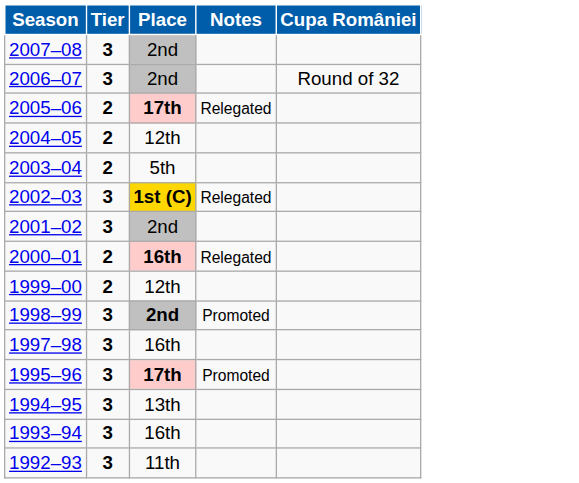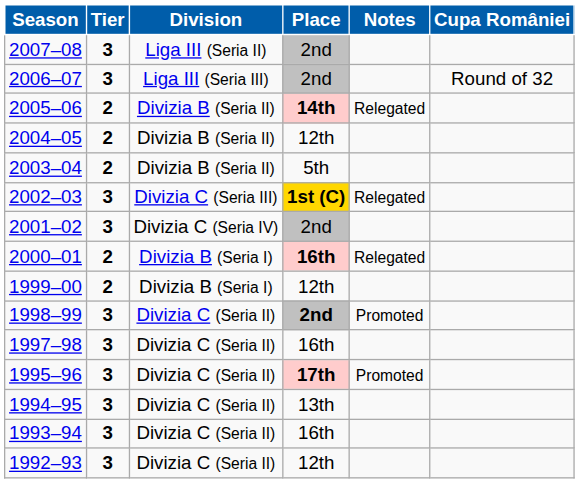 <table class="wikitable" style="text-align:center; font-size:90%">
 <tr>
 <th style="background:#005daa;color:#ffffff;border:1px solid #ffffff;">Season</th>
 <th style="background:#005daa;color:#ffffff;border:1px solid #ffffff;">Tier</th>
+<th style="background:#005daa;color:#ffffff;border:1px solid #ffffff;">Division</th>
 <th style="background:#005daa;color:#ffffff;border:1px solid #ffffff;">Place</th>
 <th style="background:#005daa;color:#ffffff;border:1px solid #ffffff;">Notes</th>
 <th style="background:#005daa;color:#ffffff;border:1px solid #ffffff;">Cupa României</th>
 </tr>
 <tr>
 <td><a href='#'>2007–08</a></td>
 <td><strong>3</strong></td>
+<td><a href='#'>Liga III</a> <small>(Seria II)</small></td>
 <td align=center bgcolor=silver>2nd</td>
 <td></td>
 <td></td>
 </tr>
 <tr>
 <td><a href='#'>2006–07</a></td>
 <td><strong>3</strong></td>
+<td><a href='#'>Liga III</a> <small>(Seria III)</small></td>
 <td align=center bgcolor=silver>2nd</td>
 <td></td>
 <td>Round of 32</td>
 </tr>
 <tr>
 <td><a href='#'>2005–06</a></td>
 <td><strong>2</strong></td>
-<td align=center bgcolor=#FFCCCC><strong>17th</strong></td>
+<td><a href='#'>Divizia B</a> <small>(Seria II)</small></td>
+<td align=center bgcolor=#FFCCCC><strong>14th</strong></td>
 <td><small>Relegated</small></td>
 <td></td>
 </tr>
 <tr>
 <td><a href='#'>2004–05</a></td>
 <td><strong>2</strong></td>
+<td>Divizia B <small>(Seria II)</small></td>
 <td>12th</td>
 <td></td>
 <td></td>
 </tr>
 <tr>
 <td><a href='#'>2003–04</a></td>
 <td><strong>2</strong></td>
+<td>Divizia B <small>(Seria II)</small></td>
 <td>5th</td>
 <td></td>
 <td></td>
 </tr>
 <tr>
 <td><a href='#'>2002–03</a></td>
 <td><strong>3</strong></td>
+<td><a href='#'>Divizia C</a> <small>(Seria III)</small></td>
 <td align=center bgcolor=gold><strong>1st (C)</strong></td>
 <td><small>Relegated</small></td>
 <td></td>
 </tr>
 <tr>
 <td><a href='#'>2001–02</a></td>
 <td><strong>3</strong></td>
+<td>Divizia C <small>(Seria IV)</small></td>
 <td align=center bgcolor=silver>2nd</td>
 <td></td>
 <td></td>
 </tr>
 <tr>
 <td><a href='#'>2000–01</a></td>
 <td><strong>2</strong></td>
+<td><a href='#'>Divizia B</a> <small>(Seria I)</small></td>
 <td align=center bgcolor=#FFCCCC><strong>16th</strong></td>
 <td><small>Relegated</small></td>
 <td></td>
 </tr>
 <tr>
 <td><a href='#'>1999–00</a></td>
 <td><strong>2</strong></td>
+<td>Divizia B <small>(Seria I)</small></td>
 <td>12th</td>
 <td></td>
 <td></td>
 </tr>
 <tr>
 <td><a href='#'>1998–99</a></td>
 <td><strong>3</strong></td>
+<td><a href='#'>Divizia C</a> <small>(Seria II)</small></td>
 <td align=center bgcolor=silver><strong>2nd</strong></td>
 <td><small>Promoted</small></td>
 <td></td>
 </tr>
 <tr>
 <td><a href='#'>1997–98</a></td>
 <td><strong>3</strong></td>
+<td>Divizia C <small>(Seria II)</small></td>
 <td>16th</td>
 <td></td>
 <td></td>
 </tr>
 <tr>
 <td><a href='#'>1995–96</a></td>
 <td><strong>3</strong></td>
+<td>Divizia C <small>(Seria II)</small></td>
 <td align=center bgcolor=#FFCCCC><strong>17th</strong></td>
 <td><small>Promoted</small></td>
 <td></td>
 </tr>
 <tr>
 <td><a href='#'>1994–95</a></td>
 <td><strong>3</strong></td>
+<td>Divizia C <small>(Seria II)</small></td>
 <td>13th</td>
 <td></td>
 <td></td>
 </tr>
 <tr>
 <td><a href='#'>1993–94</a></td>
 <td><strong>3</strong></td>
+<td>Divizia C <small>(Seria II)</small></td>
 <td>16th</td>
 <td></td>
 <td></td>
 </tr>
 <tr>
 <td><a href='#'>1992–93</a></td>
 <td><strong>3</strong></td>
-<td>11th</td>
+<td>Divizia C <small>(Seria II)</small></td>
+<td>12th</td>
 <td></td>
 <td></td>
 </tr>
 </table>
